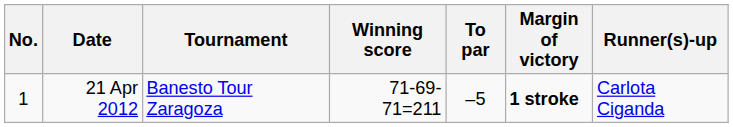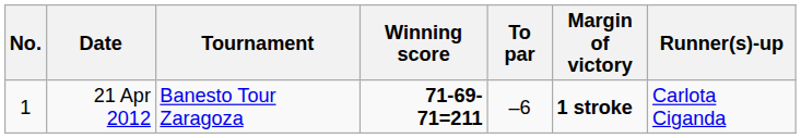 <table class="wikitable" style="font-size:95%;">
 <tr>
 <th>No.</th>
 <th>Date</th>
 <th>Tournament</th>
 <th>Winning<br>score</th>
 <th>To par</th>
 <th>Margin<br>of victory</th>
 <th>Runner(s)-up</th>
 </tr>
 <tr>
 <td align=center>1</td>
 <td align=right>21 Apr <a href='#'>2012</a></td>
 <td><a href='#'>Banesto Tour Zaragoza</a></td>
-<td align=right>71-69-71=211</td>
-<td align=center>–5</td>
+<td align=right><strong>71-69-71=211</strong></td>
+<td align=center>–6</td>
 <td><strong>1 stroke</strong></td>
 <td> <a href='#'>Carlota Ciganda</a></td>
 </tr>
 </table>
